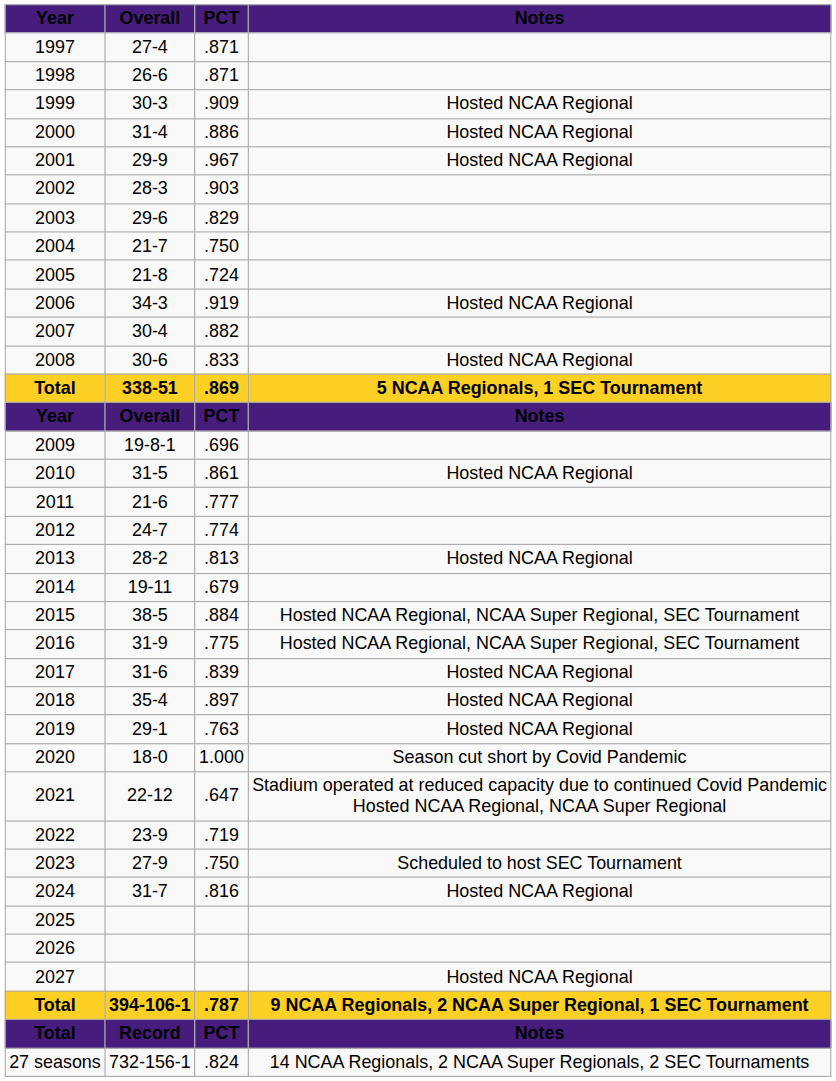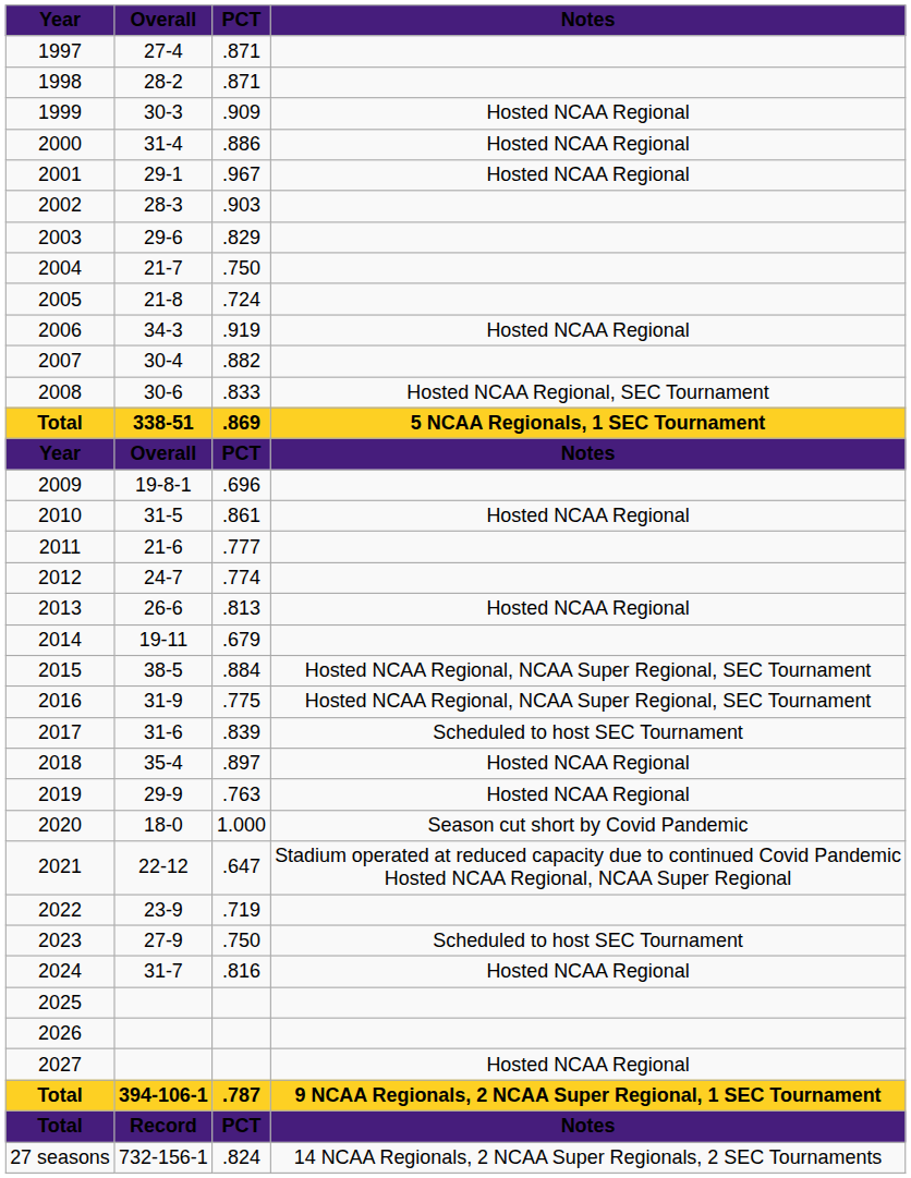 <table class="wikitable sortable" style="margin: 1em auto 1em auto">
 <tr>
 <th style="background:#461d7c; text-align:center;"><span>Year</span></th>
 <th style="background:#461d7c; text-align:center;"><span>Overall</span></th>
 <th style="background:#461d7c; text-align:center;"><span>PCT</span></th>
 <th style="background:#461d7c; text-align:center;"><span>Notes</span></th>
 </tr>
 <tr style="text-align:center;">
 <td>1997</td>
 <td>27-4</td>
 <td>.871</td>
 <td></td>
 </tr>
 <tr style="text-align:center;">
 <td>1998</td>
-<td>26-6</td>
+<td>28-2</td>
 <td>.871</td>
 <td></td>
 </tr>
 <tr style="text-align:center;">
 <td>1999</td>
 <td>30-3</td>
 <td>.909</td>
 <td>Hosted NCAA Regional</td>
 </tr>
 <tr style="text-align:center;">
 <td>2000</td>
 <td>31-4</td>
 <td>.886</td>
 <td>Hosted NCAA Regional</td>
 </tr>
 <tr style="text-align:center;">
 <td>2001</td>
-<td>29-9</td>
+<td>29-1</td>
 <td>.967</td>
 <td>Hosted NCAA Regional</td>
 </tr>
 <tr style="text-align:center;">
 <td>2002</td>
 <td>28-3</td>
 <td>.903</td>
 <td></td>
 </tr>
 <tr style="text-align:center;">
 <td>2003</td>
 <td>29-6</td>
 <td>.829</td>
 <td></td>
 </tr>
 <tr style="text-align:center;">
 <td>2004</td>
 <td>21-7</td>
 <td>.750</td>
 <td></td>
 </tr>
 <tr style="text-align:center;">
 <td>2005</td>
 <td>21-8</td>
 <td>.724</td>
 <td></td>
 </tr>
 <tr style="text-align:center;">
 <td>2006</td>
 <td>34-3</td>
 <td>.919</td>
 <td>Hosted NCAA Regional</td>
 </tr>
 <tr style="text-align:center;">
 <td>2007</td>
 <td>30-4</td>
 <td>.882</td>
 <td></td>
 </tr>
 <tr style="text-align:center;">
 <td>2008</td>
 <td>30-6</td>
 <td>.833</td>
-<td>Hosted NCAA Regional</td>
+<td>Hosted NCAA Regional, SEC Tournament</td>
 </tr>
 <tr style="text-align:center;" class="sortbottom">
 <th style="background:#FDD023; color:#000;">Total</th>
 <th style="background:#FDD023; color:#000;">338-51</th>
 <th style="background:#FDD023; color:#000;">.869</th>
 <th style="background:#FDD023; color:#000;">5 NCAA Regionals, 1 SEC Tournament</th>
 </tr>
 <tr>
 <th style="background:#461d7c; text-align:center;"><span>Year</span></th>
 <th style="background:#461d7c; text-align:center;"><span>Overall</span></th>
 <th style="background:#461d7c; text-align:center;"><span>PCT</span></th>
 <th style="background:#461d7c; text-align:center;"><span>Notes</span></th>
 </tr>
 <tr style="text-align:center;">
 <td>2009</td>
 <td>19-8-1</td>
 <td>.696</td>
 <td></td>
 </tr>
 <tr style="text-align:center;">
 <td>2010</td>
 <td>31-5</td>
 <td>.861</td>
 <td>Hosted NCAA Regional</td>
 </tr>
 <tr style="text-align:center;">
 <td>2011</td>
 <td>21-6</td>
 <td>.777</td>
 <td></td>
 </tr>
 <tr style="text-align:center;">
 <td>2012</td>
 <td>24-7</td>
 <td>.774</td>
 <td></td>
 </tr>
 <tr style="text-align:center;">
 <td>2013</td>
-<td>28-2</td>
+<td>26-6</td>
 <td>.813</td>
 <td>Hosted NCAA Regional</td>
 </tr>
 <tr style="text-align:center;">
 <td>2014</td>
 <td>19-11</td>
 <td>.679</td>
 <td></td>
 </tr>
 <tr style="text-align:center;">
 <td>2015</td>
 <td>38-5</td>
 <td>.884</td>
 <td>Hosted NCAA Regional, NCAA Super Regional, SEC Tournament</td>
 </tr>
 <tr style="text-align:center;">
 <td>2016</td>
 <td>31-9</td>
 <td>.775</td>
 <td>Hosted NCAA Regional, NCAA Super Regional, SEC Tournament</td>
 </tr>
 <tr style="text-align:center;">
 <td>2017</td>
 <td>31-6</td>
 <td>.839</td>
-<td>Hosted NCAA Regional</td>
+<td>Scheduled to host SEC Tournament</td>
 </tr>
 <tr style="text-align:center;">
 <td>2018</td>
 <td>35-4</td>
 <td>.897</td>
 <td>Hosted NCAA Regional</td>
 </tr>
 <tr style="text-align:center;">
 <td>2019</td>
-<td>29-1</td>
+<td>29-9</td>
 <td>.763</td>
 <td>Hosted NCAA Regional</td>
 </tr>
 <tr style="text-align:center;">
 <td>2020</td>
 <td>18-0</td>
 <td>1.000</td>
 <td>Season cut short by Covid Pandemic</td>
 </tr>
 <tr style="text-align:center;">
 <td>2021</td>
 <td>22-12</td>
 <td>.647</td>
 <td>Stadium operated at reduced capacity due to continued Covid Pandemic<br>Hosted NCAA Regional, NCAA Super Regional</td>
 </tr>
 <tr style="text-align:center;">
 <td>2022</td>
 <td>23-9</td>
 <td>.719</td>
 <td></td>
 </tr>
 <tr style="text-align:center;">
 <td>2023</td>
 <td>27-9</td>
 <td>.750</td>
 <td>Scheduled to host SEC Tournament</td>
 </tr>
 <tr style="text-align:center;">
 <td>2024</td>
 <td>31-7</td>
 <td>.816</td>
 <td>Hosted NCAA Regional</td>
 </tr>
 <tr style="text-align:center;">
 <td>2025</td>
 <td></td>
 <td></td>
 <td></td>
 </tr>
 <tr style="text-align:center;">
 <td>2026</td>
 <td></td>
 <td></td>
 <td></td>
 </tr>
 <tr style="text-align:center;">
 <td>2027</td>
 <td></td>
 <td></td>
 <td>Hosted NCAA Regional</td>
 </tr>
 <tr style="text-align:center;" class="sortbottom">
 <th style="background:#FDD023; color:#000;">Total</th>
 <th style="background:#FDD023; color:#000;">394-106-1</th>
 <th style="background:#FDD023; color:#000;">.787</th>
 <th style="background:#FDD023; color:#000;">9 NCAA Regionals, 2 NCAA Super Regional, 1 SEC Tournament</th>
 </tr>
 <tr>
 <th style="background:#461d7c; text-align:center;"><span>Total</span></th>
 <th style="background:#461d7c; text-align:center;"><span>Record</span></th>
 <th style="background:#461d7c; text-align:center;"><span>PCT</span></th>
 <th style="background:#461d7c; text-align:center;"><span>Notes</span></th>
 </tr>
 <tr style="text-align:center;">
 <td>27 seasons</td>
 <td>732-156-1</td>
 <td>.824</td>
 <td>14 NCAA Regionals, 2 NCAA Super Regionals, 2 SEC Tournaments</td>
 </tr>
 </table>
